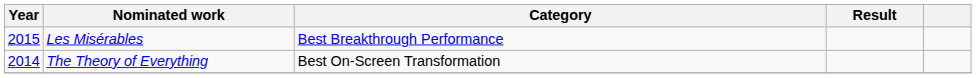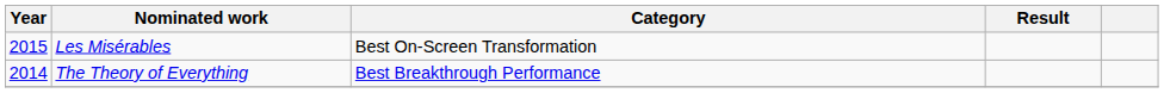 <table class=wikitable>
 <tr>
 <th width=4%>Year</th>
 <th width=26%>Nominated work</th>
 <th width=55%>Category</th>
 <th width=10%>Result</th>
 <th width=5%></th>
 </tr>
 <tr>
 <td><a href='#'>2015</a></td>
 <td><em><a href='#'>Les Misérables</a></em></td>
-<td><a href='#'>Best Breakthrough Performance</a></td>
+<td>Best On-Screen Transformation</td>
 <td></td>
 <td></td>
 </tr>
 <tr>
 <td><a href='#'>2014</a></td>
 <td><a href='#'><em>The Theory of Everything </em></a></td>
-<td>Best On-Screen Transformation</td>
+<td><a href='#'>Best Breakthrough Performance</a></td>
 <td></td>
 <td></td>
 </tr>
 <tr>
 </tr>
 </table>
